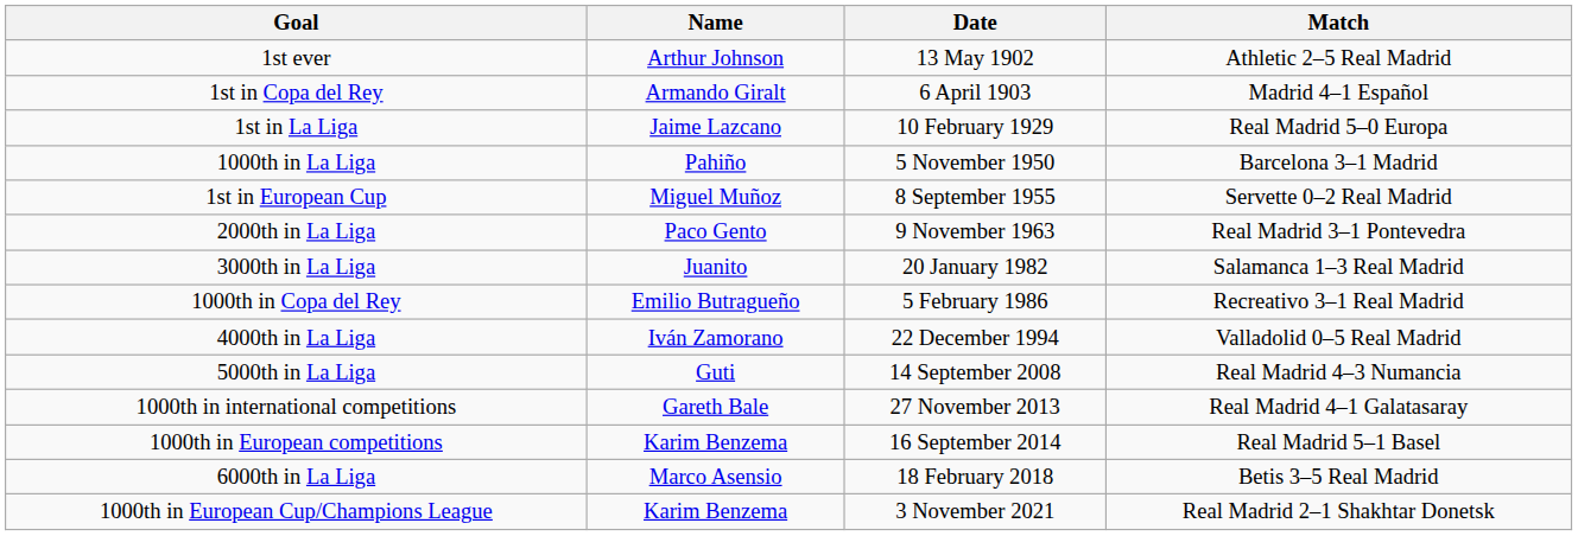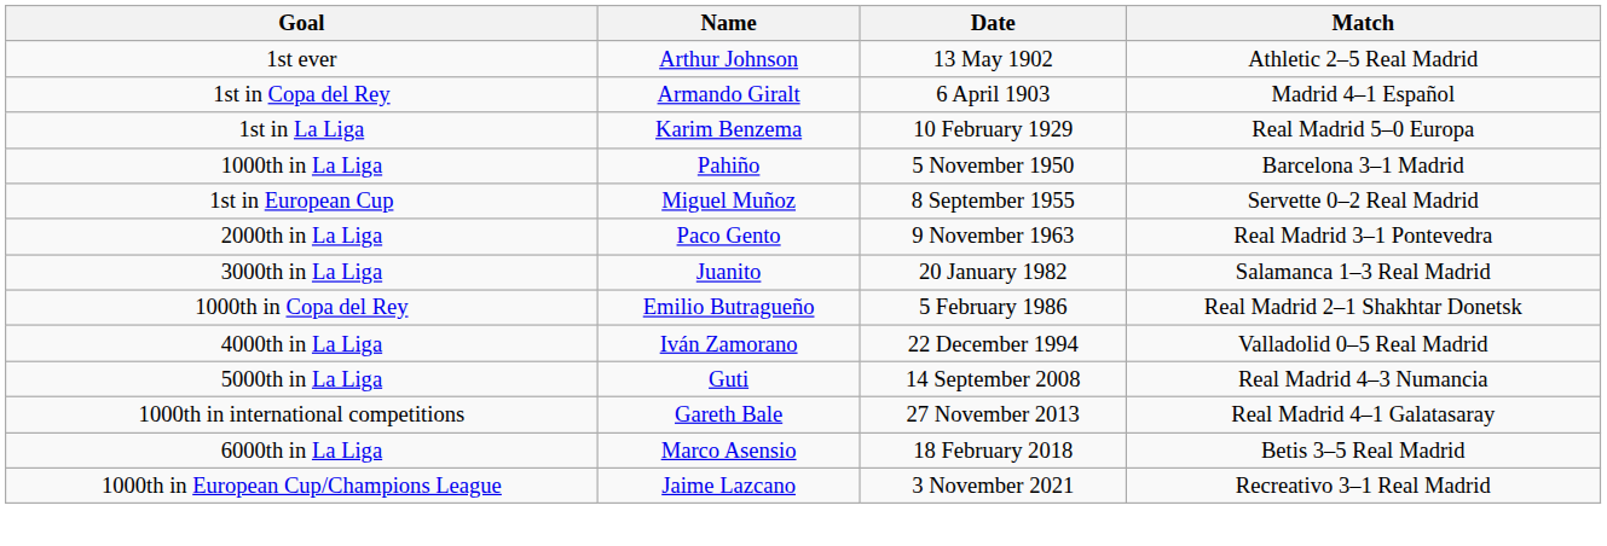 <table class="wikitable unsortable" style="text-align:center; width:90%;">
 <tr>
 <th>Goal</th>
 <th>Name</th>
 <th>Date</th>
 <th>Match</th>
 </tr>
 <tr>
 <td>1st ever</td>
 <td> <a href='#'>Arthur Johnson</a></td>
 <td>13 May 1902</td>
 <td>Athletic 2–5 Real Madrid</td>
 </tr>
 <tr>
 <td>1st in <a href='#'>Copa del Rey</a></td>
 <td> <a href='#'>Armando Giralt</a></td>
 <td>6 April 1903</td>
 <td>Madrid 4–1 Español</td>
 </tr>
 <tr>
 <td>1st in <a href='#'>La Liga</a></td>
-<td> <a href='#'>Jaime Lazcano</a></td>
+<td> <a href='#'>Karim Benzema</a></td>
 <td>10 February 1929</td>
 <td>Real Madrid 5–0 Europa</td>
 </tr>
 <tr>
 <td>1000th in <a href='#'>La Liga</a></td>
 <td> <a href='#'>Pahiño</a></td>
 <td>5 November 1950</td>
 <td>Barcelona 3–1 Madrid</td>
 </tr>
 <tr>
 <td>1st in <a href='#'>European Cup</a></td>
 <td> <a href='#'>Miguel Muñoz</a></td>
 <td>8 September 1955</td>
 <td>Servette 0–2 Real Madrid</td>
 </tr>
 <tr>
 <td>2000th in <a href='#'>La Liga</a></td>
 <td> <a href='#'>Paco Gento</a></td>
 <td>9 November 1963</td>
 <td>Real Madrid 3–1 Pontevedra</td>
 </tr>
 <tr>
 <td>3000th in <a href='#'>La Liga</a></td>
 <td> <a href='#'>Juanito</a></td>
 <td>20 January 1982</td>
 <td>Salamanca 1–3 Real Madrid</td>
 </tr>
 <tr>
 <td>1000th in <a href='#'>Copa del Rey</a></td>
 <td> <a href='#'>Emilio Butragueño</a></td>
 <td>5 February 1986</td>
-<td>Recreativo 3–1 Real Madrid</td>
+<td>Real Madrid 2–1 Shakhtar Donetsk</td>
 </tr>
 <tr>
 <td>4000th in <a href='#'>La Liga</a></td>
 <td> <a href='#'>Iván Zamorano</a></td>
 <td>22 December 1994</td>
 <td>Valladolid 0–5 Real Madrid</td>
 </tr>
 <tr>
 <td>5000th in <a href='#'>La Liga</a></td>
 <td> <a href='#'>Guti</a></td>
 <td>14 September 2008</td>
 <td>Real Madrid 4–3 Numancia</td>
 </tr>
 <tr>
 <td>1000th in international competitions</td>
 <td> <a href='#'>Gareth Bale</a></td>
 <td>27 November 2013</td>
 <td>Real Madrid 4–1 Galatasaray</td>
 </tr>
 <tr>
-<td>1000th in <a href='#'>European competitions</a></td>
-<td> <a href='#'>Karim Benzema</a></td>
-<td>16 September 2014</td>
-<td>Real Madrid 5–1 Basel</td>
-</tr>
-<tr>
 <td>6000th in <a href='#'>La Liga</a></td>
 <td> <a href='#'>Marco Asensio</a></td>
 <td>18 February 2018</td>
 <td>Betis 3–5 Real Madrid</td>
 </tr>
 <tr>
 <td>1000th in <a href='#'>European Cup/Champions League</a></td>
-<td> <a href='#'>Karim Benzema</a></td>
+<td> <a href='#'>Jaime Lazcano</a></td>
 <td>3 November 2021</td>
-<td>Real Madrid 2–1 Shakhtar Donetsk</td>
+<td>Recreativo 3–1 Real Madrid</td>
 </tr>
 </table>
